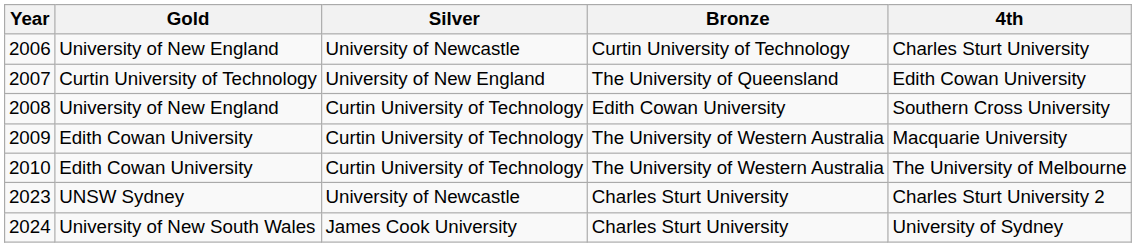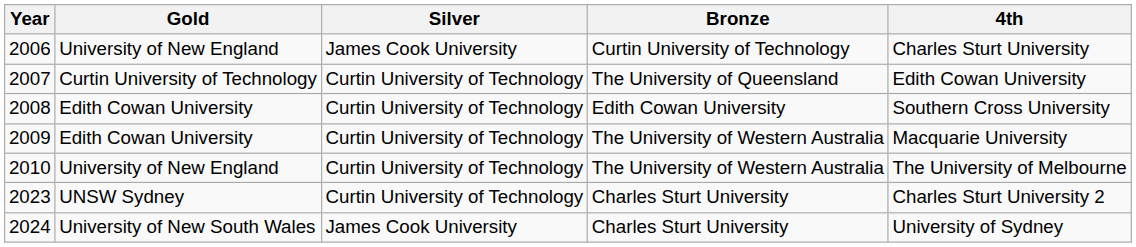 <table class="wikitable">
 <tr>
 <th>Year</th>
 <th>Gold</th>
 <th>Silver</th>
 <th>Bronze</th>
 <th>4th</th>
 </tr>
 <tr>
 <td>2006</td>
 <td>University of New England</td>
-<td>University of Newcastle</td>
+<td>James Cook University</td>
 <td>Curtin University of Technology</td>
 <td>Charles Sturt University</td>
 </tr>
 <tr>
 <td>2007</td>
 <td>Curtin University of Technology</td>
-<td>University of New England</td>
+<td>Curtin University of Technology</td>
 <td>The University of Queensland</td>
 <td>Edith Cowan University</td>
 </tr>
 <tr>
 <td>2008</td>
-<td>University of New England</td>
+<td>Edith Cowan University</td>
 <td>Curtin University of Technology</td>
 <td>Edith Cowan University</td>
 <td>Southern Cross University</td>
 </tr>
 <tr>
 <td>2009</td>
 <td>Edith Cowan University</td>
 <td>Curtin University of Technology</td>
 <td>The University of Western Australia</td>
 <td>Macquarie University</td>
 </tr>
 <tr>
 <td>2010</td>
-<td>Edith Cowan University</td>
+<td>University of New England</td>
 <td>Curtin University of Technology</td>
 <td>The University of Western Australia</td>
 <td>The University of Melbourne</td>
 </tr>
 <tr>
 <td>2023</td>
 <td>UNSW Sydney</td>
-<td>University of Newcastle</td>
+<td>Curtin University of Technology</td>
 <td>Charles Sturt University</td>
 <td>Charles Sturt University 2</td>
 </tr>
 <tr>
 <td>2024</td>
 <td>University of New South Wales</td>
 <td>James Cook University</td>
 <td>Charles Sturt University</td>
 <td>University of Sydney</td>
 </tr>
 </table>
